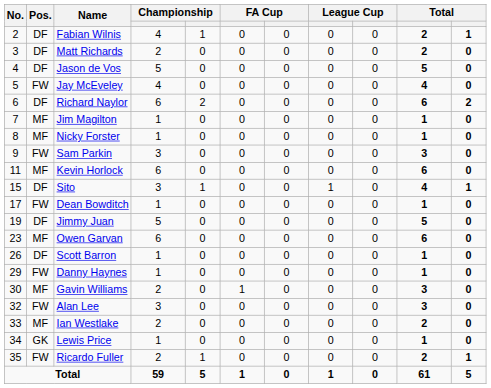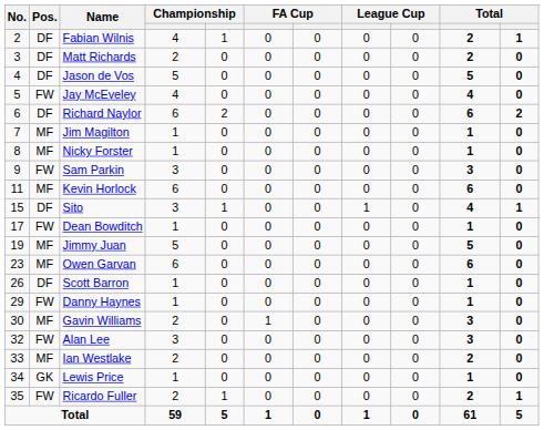 <table class="wikitable sortable" style="text-align: center;">
 <tr>
 <th rowspan="2">No.</th>
 <th rowspan="2">Pos.</th>
 <th rowspan="2">Name</th>
 <th colspan="2" width=125>Championship</th>
 <th colspan="2" width=125>FA Cup</th>
 <th colspan="2" width=125>League Cup</th>
 <th colspan="2" width=125>Total</th>
 </tr>
 <tr>
 <th></th>
 <th></th>
 <th></th>
 <th></th>
 <th></th>
 <th></th>
 <th></th>
 <th></th>
 </tr>
 <tr>
 <td>2</td>
 <td>DF</td>
 <td align="left"> <a href='#'>Fabian Wilnis</a></td>
 <td>4</td>
 <td>1</td>
 <td>0</td>
 <td>0</td>
 <td>0</td>
 <td>0</td>
 <td><strong>2</strong></td>
 <td><strong>1</strong></td>
 </tr>
 <tr>
 <td>3</td>
 <td>DF</td>
 <td align="left"> <a href='#'>Matt Richards</a></td>
 <td>2</td>
 <td>0</td>
 <td>0</td>
 <td>0</td>
 <td>0</td>
 <td>0</td>
 <td><strong>2</strong></td>
 <td><strong>0</strong></td>
 </tr>
 <tr>
 <td>4</td>
 <td>DF</td>
 <td align="left"> <a href='#'>Jason de Vos</a></td>
 <td>5</td>
 <td>0</td>
 <td>0</td>
 <td>0</td>
 <td>0</td>
 <td>0</td>
 <td><strong>5</strong></td>
 <td><strong>0</strong></td>
 </tr>
 <tr>
 <td>5</td>
 <td>FW</td>
 <td align="left"> <a href='#'>Jay McEveley</a></td>
 <td>4</td>
 <td>0</td>
 <td>0</td>
 <td>0</td>
 <td>0</td>
 <td>0</td>
 <td><strong>4</strong></td>
 <td><strong>0</strong></td>
 </tr>
 <tr>
 <td>6</td>
 <td>DF</td>
 <td align="left"> <a href='#'>Richard Naylor</a></td>
 <td>6</td>
 <td>2</td>
 <td>0</td>
 <td>0</td>
 <td>0</td>
 <td>0</td>
 <td><strong>6</strong></td>
 <td><strong>2</strong></td>
 </tr>
 <tr>
 <td>7</td>
 <td>MF</td>
 <td align="left"> <a href='#'>Jim Magilton</a></td>
 <td>1</td>
 <td>0</td>
 <td>0</td>
 <td>0</td>
 <td>0</td>
 <td>0</td>
 <td><strong>1</strong></td>
 <td><strong>0</strong></td>
 </tr>
 <tr>
 <td>8</td>
 <td>MF</td>
 <td align="left"> <a href='#'>Nicky Forster</a></td>
 <td>1</td>
 <td>0</td>
 <td>0</td>
 <td>0</td>
 <td>0</td>
 <td>0</td>
 <td><strong>1</strong></td>
 <td><strong>0</strong></td>
 </tr>
 <tr>
 <td>9</td>
 <td>FW</td>
 <td align="left"> <a href='#'>Sam Parkin</a></td>
 <td>3</td>
 <td>0</td>
 <td>0</td>
 <td>0</td>
 <td>0</td>
 <td>0</td>
 <td><strong>3</strong></td>
 <td><strong>0</strong></td>
 </tr>
 <tr>
 <td>11</td>
 <td>MF</td>
 <td align="left"> <a href='#'>Kevin Horlock</a></td>
 <td>6</td>
 <td>0</td>
 <td>0</td>
 <td>0</td>
 <td>0</td>
 <td>0</td>
 <td><strong>6</strong></td>
 <td><strong>0</strong></td>
 </tr>
 <tr>
 <td>15</td>
 <td>DF</td>
 <td align="left"> <a href='#'>Sito</a></td>
 <td>3</td>
 <td>1</td>
 <td>0</td>
 <td>0</td>
 <td>1</td>
 <td>0</td>
 <td><strong>4</strong></td>
 <td><strong>1</strong></td>
 </tr>
 <tr>
 <td>17</td>
 <td>FW</td>
 <td align="left"> <a href='#'>Dean Bowditch</a></td>
 <td>1</td>
 <td>0</td>
 <td>0</td>
 <td>0</td>
 <td>0</td>
 <td>0</td>
 <td><strong>1</strong></td>
 <td><strong>0</strong></td>
 </tr>
 <tr>
 <td>19</td>
-<td>DF</td>
+<td>MF</td>
 <td align="left"> <a href='#'>Jimmy Juan</a></td>
 <td>5</td>
 <td>0</td>
 <td>0</td>
 <td>0</td>
 <td>0</td>
 <td>0</td>
 <td><strong>5</strong></td>
 <td><strong>0</strong></td>
 </tr>
 <tr>
 <td>23</td>
 <td>MF</td>
 <td align="left"> <a href='#'>Owen Garvan</a></td>
 <td>6</td>
 <td>0</td>
 <td>0</td>
 <td>0</td>
 <td>0</td>
 <td>0</td>
 <td><strong>6</strong></td>
 <td><strong>0</strong></td>
 </tr>
 <tr>
 <td>26</td>
 <td>DF</td>
 <td align="left"> <a href='#'>Scott Barron</a></td>
 <td>1</td>
 <td>0</td>
 <td>0</td>
 <td>0</td>
 <td>0</td>
 <td>0</td>
 <td><strong>1</strong></td>
 <td><strong>0</strong></td>
 </tr>
 <tr>
 <td>29</td>
 <td>FW</td>
 <td align="left"> <a href='#'>Danny Haynes</a></td>
 <td>1</td>
 <td>0</td>
 <td>0</td>
 <td>0</td>
 <td>0</td>
 <td>0</td>
 <td><strong>1</strong></td>
 <td><strong>0</strong></td>
 </tr>
 <tr>
 <td>30</td>
 <td>MF</td>
 <td align="left"> <a href='#'>Gavin Williams</a></td>
 <td>2</td>
 <td>0</td>
 <td>1</td>
 <td>0</td>
 <td>0</td>
 <td>0</td>
 <td><strong>3</strong></td>
 <td><strong>0</strong></td>
 </tr>
 <tr>
 <td>32</td>
 <td>FW</td>
 <td align="left"> <a href='#'>Alan Lee</a></td>
 <td>3</td>
 <td>0</td>
 <td>0</td>
 <td>0</td>
 <td>0</td>
 <td>0</td>
 <td><strong>3</strong></td>
 <td><strong>0</strong></td>
 </tr>
 <tr>
 <td>33</td>
 <td>MF</td>
 <td align="left"> <a href='#'>Ian Westlake</a></td>
 <td>2</td>
 <td>0</td>
 <td>0</td>
 <td>0</td>
 <td>0</td>
 <td>0</td>
 <td><strong>2</strong></td>
 <td><strong>0</strong></td>
 </tr>
 <tr>
 <td>34</td>
 <td>GK</td>
 <td align="left"> <a href='#'>Lewis Price</a></td>
 <td>1</td>
 <td>0</td>
 <td>0</td>
 <td>0</td>
 <td>0</td>
 <td>0</td>
 <td><strong>1</strong></td>
 <td><strong>0</strong></td>
 </tr>
 <tr>
 <td>35</td>
 <td>FW</td>
 <td align="left"> <a href='#'>Ricardo Fuller</a></td>
 <td>2</td>
 <td>1</td>
 <td>0</td>
 <td>0</td>
 <td>0</td>
 <td>0</td>
 <td><strong>2</strong></td>
 <td><strong>1</strong></td>
 </tr>
 <tr>
 <td colspan=3><strong>Total</strong></td>
 <td><strong>59</strong></td>
 <td><strong>5</strong></td>
 <td><strong>1</strong></td>
 <td><strong>0</strong></td>
 <td><strong>1</strong></td>
 <td><strong>0</strong></td>
 <td><strong>61</strong></td>
 <td><strong>5</strong></td>
 </tr>
 </table>
